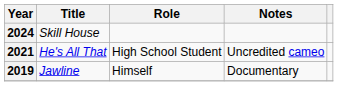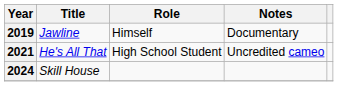 <table class="wikitable sortable plainrowheaders">
 <tr>
 <th scope="col">Year</th>
 <th scope="col">Title</th>
 <th scope="col">Role</th>
 <th scope="col" class="unsortable">Notes</th>
 <th scope="col" class="unsortable"></th>
 </tr>
 <tr>
-<th scope="row">2024</th>
-<td scope="row"><em>Skill House</em></td>
-<td></td>
-<td></td>
+<th scope="row">2019</th>
+<td><a href='#'><em>Jawline</em></a></td>
+<td>Himself</td>
+<td>Documentary</td>
 <td style="text-align:center;"></td>
 </tr>
 <tr>
 <th scope="row">2021</th>
 <td scope="row"><em><a href='#'>He's All That</a></em></td>
 <td>High School Student</td>
 <td>Uncredited <a href='#'>cameo</a></td>
 <td style="text-align:center;"></td>
 </tr>
 <tr>
-<th scope="row">2019</th>
-<td><a href='#'><em>Jawline</em></a></td>
-<td>Himself</td>
-<td>Documentary</td>
+<th scope="row">2024</th>
+<td scope="row"><em>Skill House</em></td>
+<td></td>
+<td></td>
 <td style="text-align:center;"></td>
 </tr>
 <tr>
 </tr>
 </table>
